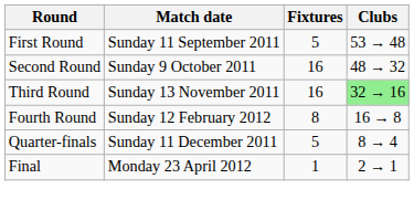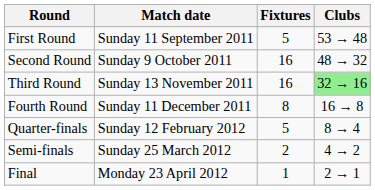 <table class="wikitable" style="text-align: center">
 <tr>
 <th>Round</th>
 <th>Match date</th>
 <th>Fixtures</th>
 <th>Clubs</th>
 </tr>
 <tr>
 <td align=left>First Round</td>
 <td align=left>Sunday 11 September 2011</td>
 <td>5</td>
 <td>53 → 48</td>
 </tr>
 <tr>
 <td align=left>Second Round</td>
 <td align=left>Sunday 9 October 2011</td>
 <td>16</td>
 <td>48 → 32</td>
 </tr>
 <tr>
 <td align=left>Third Round</td>
 <td align=left>Sunday 13 November 2011</td>
 <td>16</td>
 <td style="background: lightgreen;">32 → 16</td>
 </tr>
 <tr>
 <td align=left>Fourth Round</td>
-<td align=left>Sunday 12 February 2012</td>
+<td align=left>Sunday 11 December 2011</td>
 <td>8</td>
 <td>16 → 8</td>
 </tr>
 <tr>
 <td align=left>Quarter-finals</td>
-<td align=left>Sunday 11 December 2011</td>
+<td align=left>Sunday 12 February 2012</td>
 <td>5</td>
 <td>8 → 4</td>
+</tr>
+<tr>
+<td align=left>Semi-finals</td>
+<td align=left>Sunday 25 March 2012</td>
+<td>2</td>
+<td>4 → 2</td>
 </tr>
 <tr>
 <td align=left>Final</td>
 <td align=left>Monday 23 April 2012</td>
 <td>1</td>
 <td>2 → 1</td>
 </tr>
 </table>
